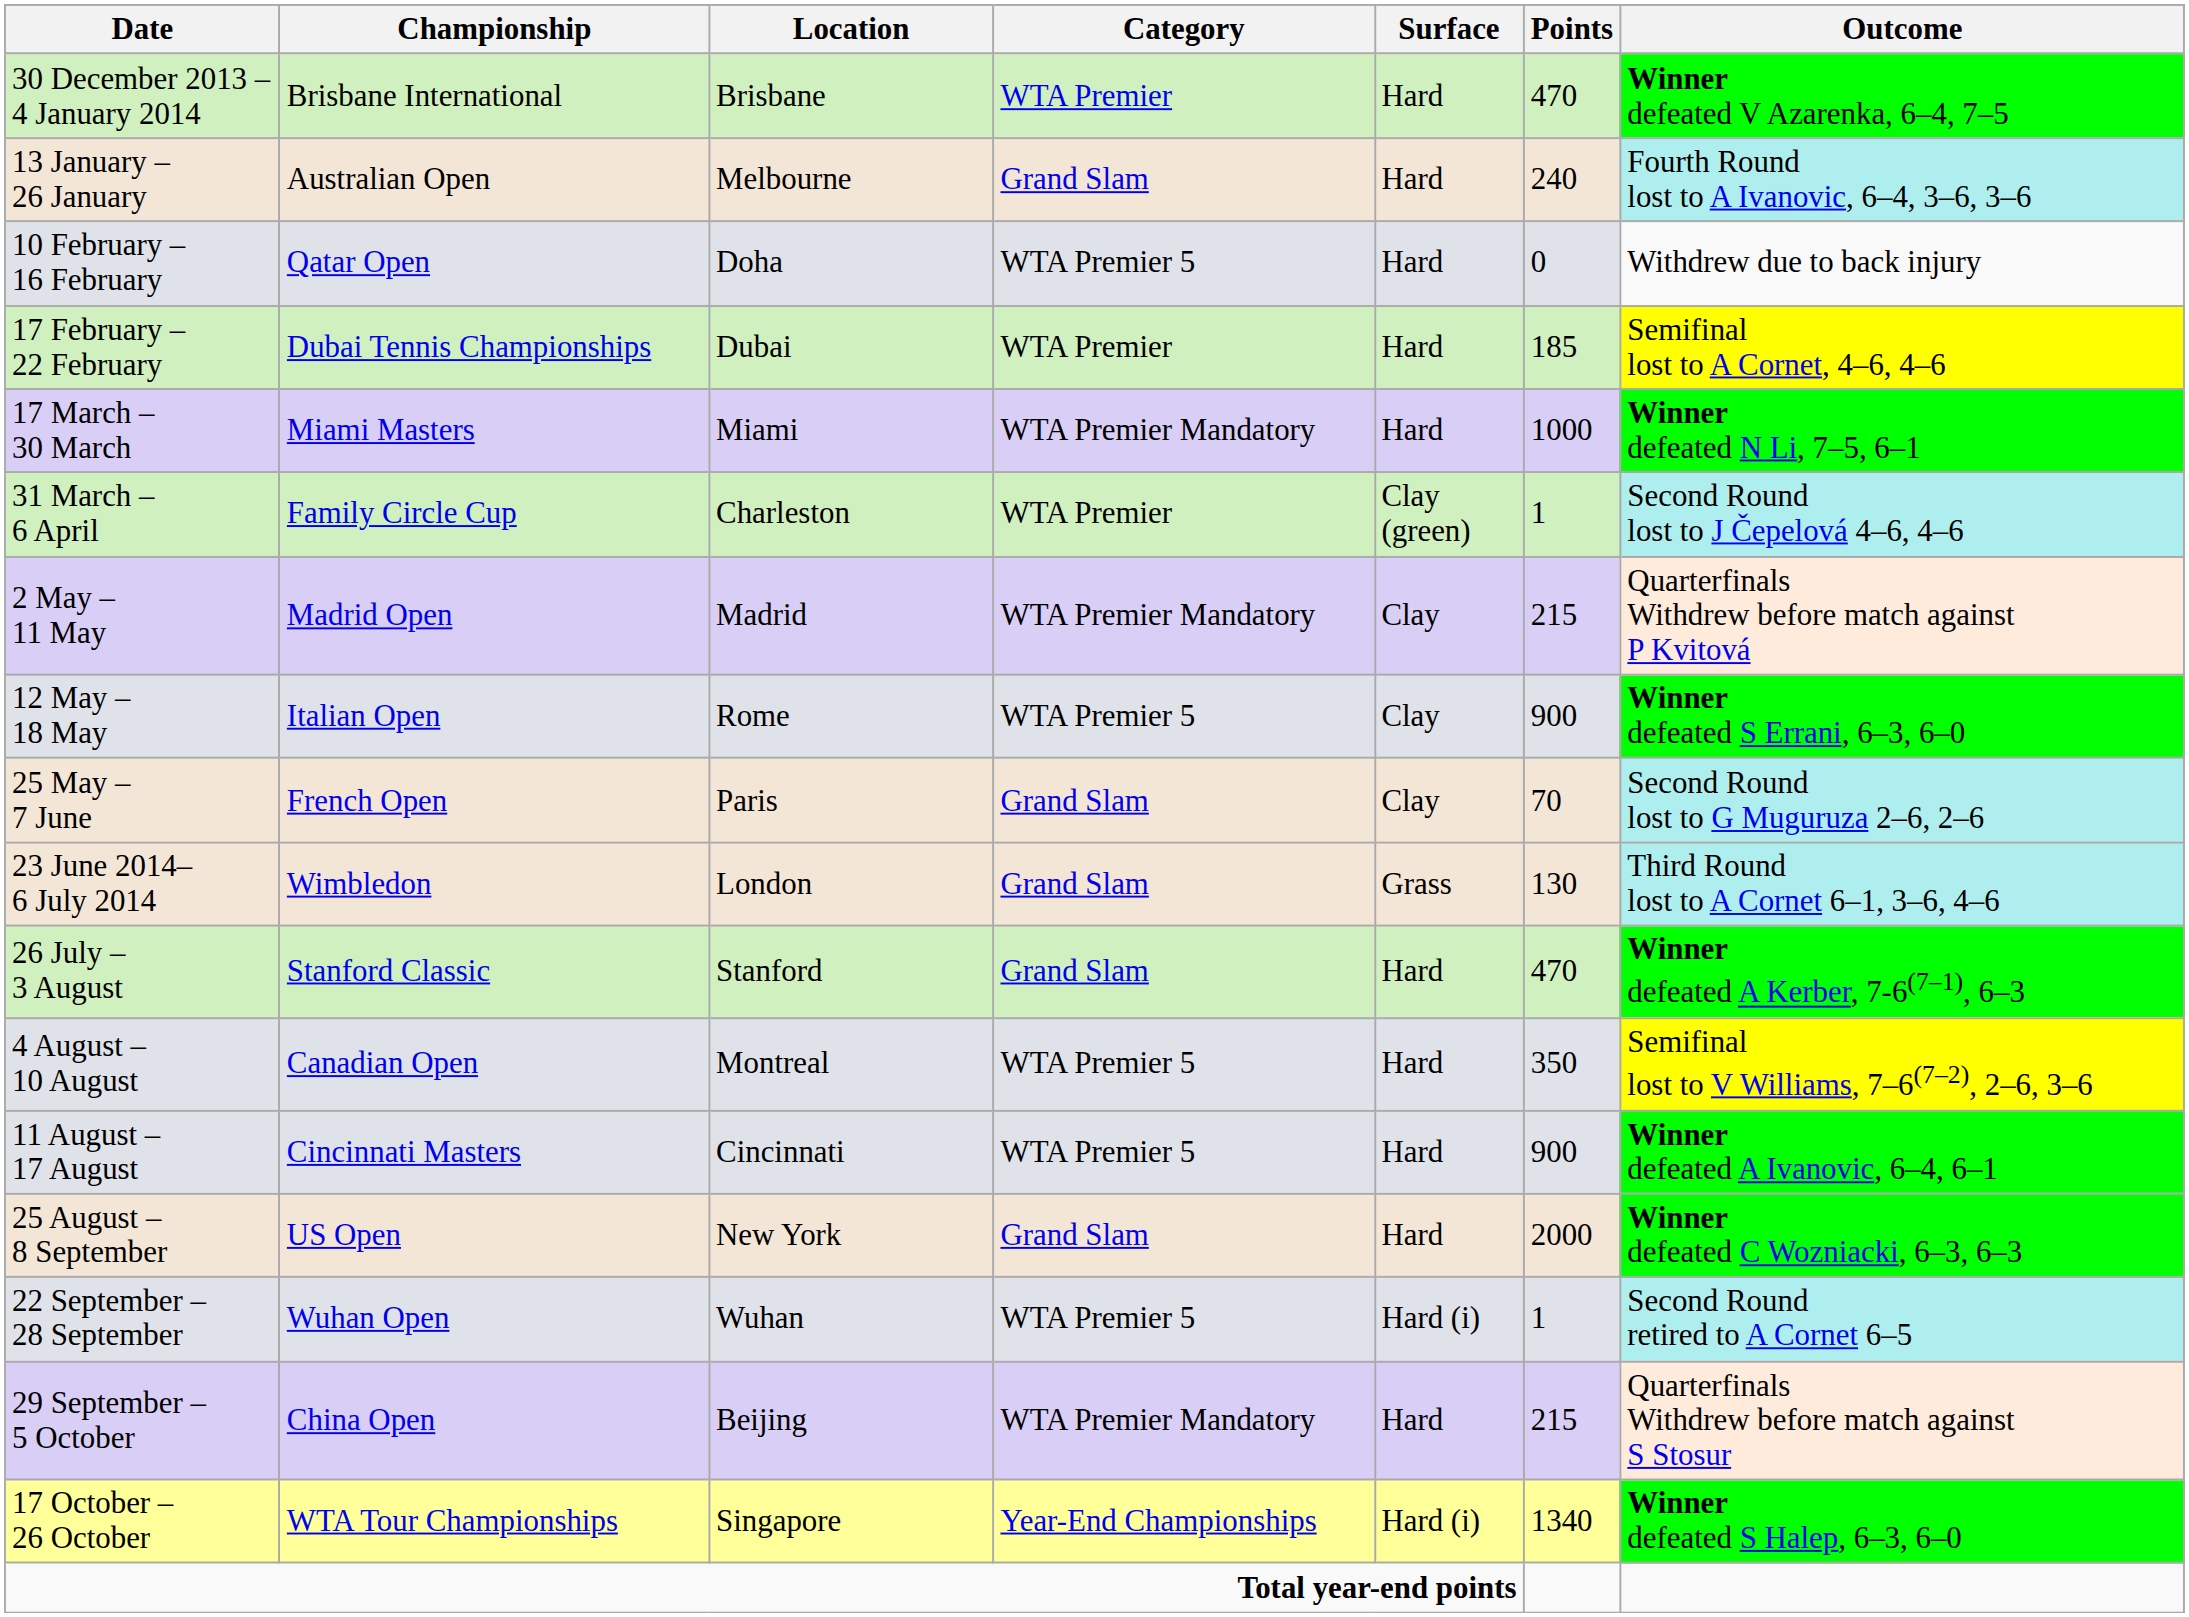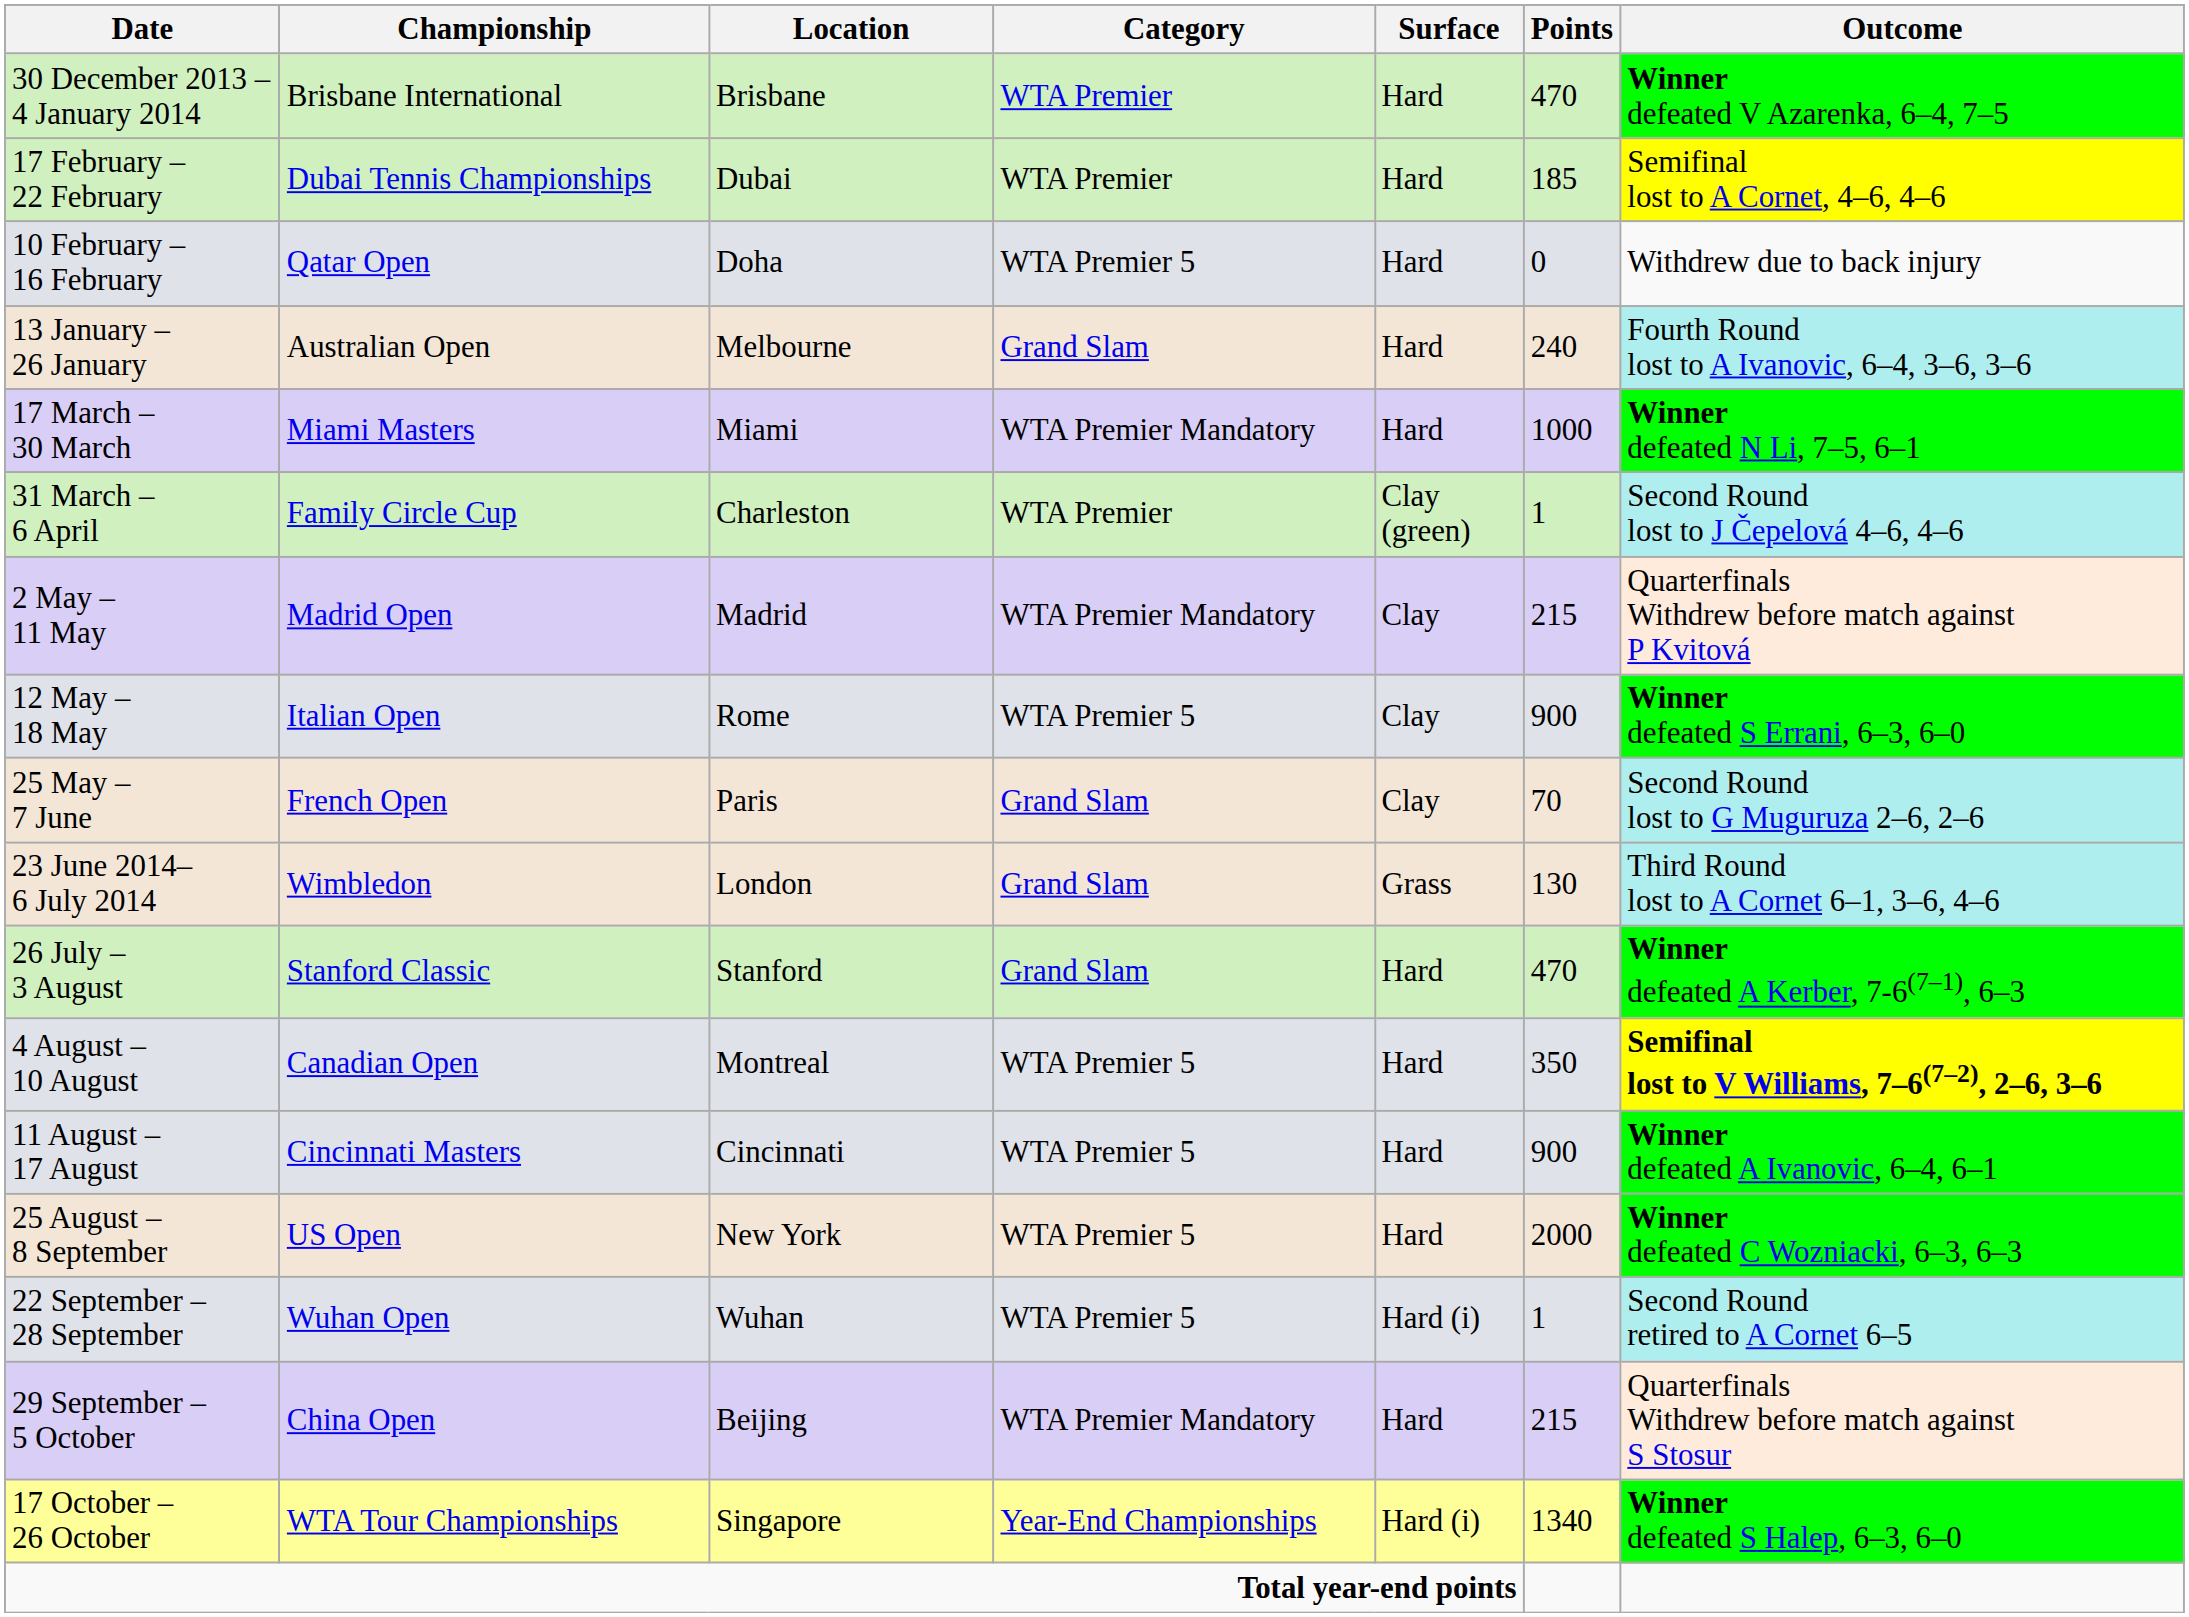 <table class="wikitable">
 <tr>
 <th width=135>Date</th>
 <th width=215>Championship</th>
 <th width=140>Location</th>
 <th width=190>Category</th>
 <th width=70>Surface</th>
 <th width=40>Points</th>
 <th width=285>Outcome</th>
 </tr>
 <tr style="background:#D0F0C0;">
 <td>30 December 2013 – <br>4 January 2014</td>
 <td>Brisbane International</td>
 <td>Brisbane</td>
 <td><a href='#'>WTA Premier</a></td>
 <td>Hard</td>
 <td>470</td>
 <td style="background:lime;"><strong>Winner</strong> <br>defeated  V Azarenka, 6–4, 7–5</td>
 </tr>
-<tr style="background:#F3E6D7;">
-<td>13 January – <br>26 January</td>
-<td>Australian Open</td>
-<td>Melbourne</td>
-<td><a href='#'>Grand Slam</a></td>
+<tr s style="background:#d0f0c0;">
+<td>17 February – <br>22 February</td>
+<td><a href='#'>Dubai Tennis Championships</a></td>
+<td>Dubai</td>
+<td>WTA Premier</td>
 <td>Hard</td>
-<td>240</td>
-<td style="background:#afeeee;">Fourth Round <br>lost to  <a href='#'>A Ivanovic</a>, 6–4, 3–6, 3–6</td>
+<td>185</td>
+<td style="background:yellow;">Semifinal<br>lost to  <a href='#'>A Cornet</a>, 4–6, 4–6</td>
 </tr>
 <tr style="background:#dfe2e9;">
 <td>10 February – <br>16 February</td>
 <td><a href='#'>Qatar Open</a></td>
 <td>Doha</td>
 <td>WTA Premier 5</td>
 <td>Hard</td>
 <td>0</td>
 <td style="background:#f9f9f9;">Withdrew due to back injury</td>
 </tr>
-<tr s style="background:#d0f0c0;">
-<td>17 February – <br>22 February</td>
-<td><a href='#'>Dubai Tennis Championships</a></td>
-<td>Dubai</td>
-<td>WTA Premier</td>
+<tr style="background:#F3E6D7;">
+<td>13 January – <br>26 January</td>
+<td>Australian Open</td>
+<td>Melbourne</td>
+<td><a href='#'>Grand Slam</a></td>
 <td>Hard</td>
-<td>185</td>
-<td style="background:yellow;">Semifinal<br>lost to  <a href='#'>A Cornet</a>, 4–6, 4–6</td>
+<td>240</td>
+<td style="background:#afeeee;">Fourth Round <br>lost to  <a href='#'>A Ivanovic</a>, 6–4, 3–6, 3–6</td>
 </tr>
 <tr style="background:#D8CEF6;">
 <td>17 March – <br>30 March</td>
 <td><a href='#'>Miami Masters</a></td>
 <td>Miami</td>
 <td>WTA Premier Mandatory</td>
 <td>Hard</td>
 <td>1000</td>
 <td style="background:lime;"><strong>Winner</strong> <br>defeated  <a href='#'>N Li</a>, 7–5, 6–1</td>
 </tr>
 <tr style="background:#d0f0c0;">
 <td>31 March – <br>6 April</td>
 <td><a href='#'>Family Circle Cup</a></td>
 <td>Charleston</td>
 <td>WTA Premier</td>
 <td>Clay (green)</td>
 <td>1</td>
 <td style="background:#afeeee;">Second Round <br>lost to  <a href='#'>J Čepelová</a> 4–6, 4–6</td>
 </tr>
 <tr style="background:#D8CEF6;">
 <td>2 May – <br>11 May</td>
 <td><a href='#'>Madrid Open</a></td>
 <td>Madrid</td>
 <td>WTA Premier Mandatory</td>
 <td>Clay</td>
 <td>215</td>
 <td style="background:#ffebdc;">Quarterfinals<br>Withdrew before match against <br> <a href='#'>P Kvitová</a></td>
 </tr>
 <tr style="background:#dfe2e9;">
 <td>12 May – <br>18 May</td>
 <td><a href='#'>Italian Open</a></td>
 <td>Rome</td>
 <td>WTA Premier 5</td>
 <td>Clay</td>
 <td>900</td>
 <td style="background:lime;"><strong>Winner</strong> <br>defeated  <a href='#'>S Errani</a>, 6–3, 6–0</td>
 </tr>
 <tr style="background:#F3E6D7;">
 <td>25 May – <br>7 June</td>
 <td><a href='#'>French Open</a></td>
 <td>Paris</td>
 <td><a href='#'>Grand Slam</a></td>
 <td>Clay</td>
 <td>70</td>
 <td style="background:#afeeee;">Second Round <br>lost to  <a href='#'>G Muguruza</a> 2–6, 2–6</td>
 </tr>
 <tr style="background:#F3E6D7;">
 <td>23 June 2014–<br>6 July 2014</td>
 <td><a href='#'>Wimbledon</a></td>
 <td>London</td>
 <td><a href='#'>Grand Slam</a></td>
 <td>Grass</td>
 <td>130</td>
 <td style="background:#afeeee;">Third Round <br>lost to  <a href='#'>A Cornet</a> 6–1, 3–6, 4–6</td>
 </tr>
 <tr style="background:#d0f0c0;">
 <td>26 July – <br>3 August</td>
 <td><a href='#'>Stanford Classic</a></td>
 <td>Stanford</td>
 <td><a href='#'>Grand Slam</a></td>
 <td>Hard</td>
 <td>470</td>
 <td style="background:lime;"><strong>Winner</strong> <br>defeated  <a href='#'>A Kerber</a>, 7-6<sup>(7–1)</sup>, 6–3</td>
 </tr>
 <tr style="background:#dfe2e9;">
 <td>4 August – <br>10 August</td>
 <td><a href='#'>Canadian Open</a></td>
 <td>Montreal</td>
 <td>WTA Premier 5</td>
 <td>Hard</td>
 <td>350</td>
-<td style="background:yellow;">Semifinal<br>lost to  <a href='#'>V Williams</a>, 7–6<sup>(7–2)</sup>, 2–6, 3–6</td>
+<td style="background:yellow;"><strong>Semifinal<br>lost to  <a href='#'>V Williams</a>, 7–6<sup>(7–2)</sup>, 2–6, 3–6</strong></td>
 </tr>
 <tr style="background:#dfe2e9;">
 <td>11 August – <br>17 August</td>
 <td><a href='#'>Cincinnati Masters</a></td>
 <td>Cincinnati</td>
 <td>WTA Premier 5</td>
 <td>Hard</td>
 <td>900</td>
 <td style="background:lime;"><strong>Winner</strong> <br>defeated  <a href='#'>A Ivanovic</a>, 6–4, 6–1</td>
 </tr>
 <tr style="background:#F3E6D7;">
 <td>25 August – <br>8 September</td>
 <td><a href='#'>US Open</a></td>
 <td>New York</td>
-<td><a href='#'>Grand Slam</a></td>
+<td>WTA Premier 5</td>
 <td>Hard</td>
 <td>2000</td>
 <td style="background:lime;"><strong>Winner</strong> <br>defeated  <a href='#'>C Wozniacki</a>, 6–3, 6–3</td>
 </tr>
 <tr style="background:#dfe2e9;">
 <td>22 September – <br>28 September</td>
 <td><a href='#'>Wuhan Open</a></td>
 <td>Wuhan</td>
 <td>WTA Premier 5</td>
 <td>Hard (i)</td>
 <td>1</td>
 <td style="background:#afeeee;">Second Round <br>retired to  <a href='#'>A Cornet</a> 6–5</td>
 </tr>
 <tr style="background:#D8CEF6;">
 <td>29 September –<br>5 October</td>
 <td><a href='#'>China Open</a></td>
 <td>Beijing</td>
 <td>WTA Premier Mandatory</td>
 <td>Hard</td>
 <td>215</td>
 <td style="background:#ffebdc;">Quarterfinals<br>Withdrew before match against <br> <a href='#'>S Stosur</a></td>
 </tr>
 <tr style="background:#FFFF99;">
 <td>17 October – <br>26 October</td>
 <td><a href='#'>WTA Tour Championships</a></td>
 <td>Singapore</td>
 <td><a href='#'>Year-End Championships</a></td>
 <td>Hard (i)</td>
 <td>1340</td>
 <td style="background:lime;"><strong>Winner</strong> <br>defeated  <a href='#'>S Halep</a>, 6–3, 6–0</td>
 </tr>
 <tr>
 <td colspan=5 align=right><strong>Total year-end points</strong></td>
 <td></td>
 <td></td>
 </tr>
 </table>
